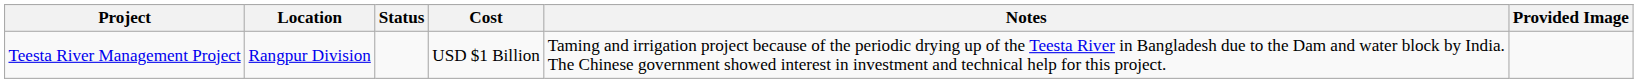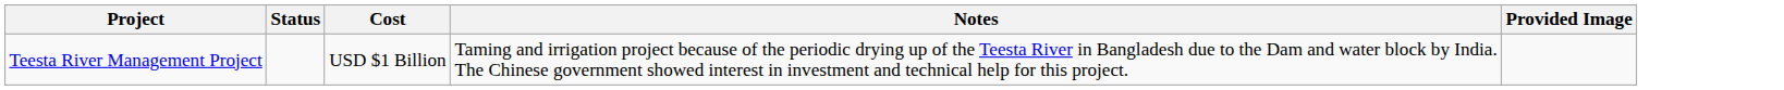 <table class="wikitable">
 <tr>
 <th>Project</th>
-<th>Location</th>
 <th>Status</th>
 <th>Cost</th>
 <th>Notes</th>
 <th>Provided Image</th>
 </tr>
 <tr>
 <td><a href='#'>Teesta River Management Project</a></td>
-<td><a href='#'>Rangpur Division</a></td>
 <td></td>
 <td>USD $1 Billion</td>
 <td>Taming and irrigation project because of the periodic drying up of the <a href='#'>Teesta River</a> in Bangladesh due to the Dam and water block by India.<br>The Chinese government showed interest in investment and technical help for this project.</td>
 <td></td>
 </tr>
 </table>
